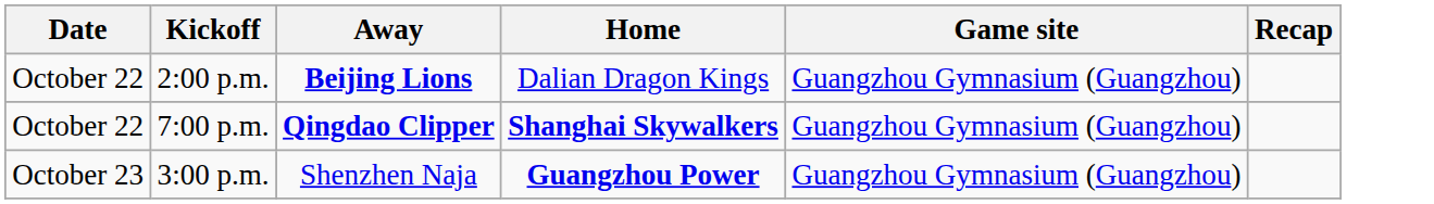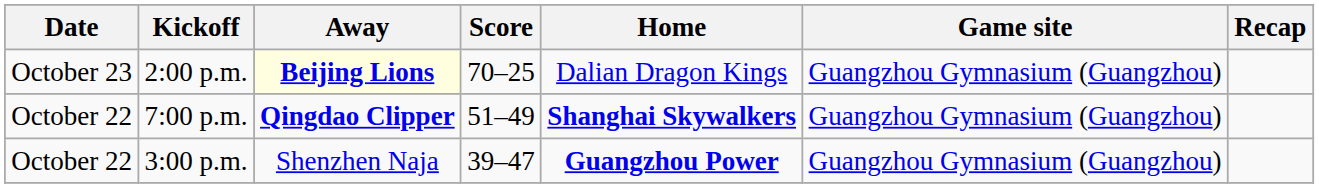 <table class="wikitable" style="font-size: 95%;">
 <tr>
 <th>Date</th>
 <th>Kickoff</th>
 <th>Away</th>
+<th>Score</th>
 <th>Home</th>
 <th>Game site</th>
 <th>Recap</th>
 </tr>
 <tr style="text-align:center;">
-<td>October 22</td>
+<td>October 23</td>
 <td>2:00 p.m.</td>
-<td><strong><a href='#'>Beijing Lions</a></strong></td>
+<td style="background: lightyellow;"><strong><a href='#'>Beijing Lions</a></strong></td>
+<td>70–25</td>
 <td><a href='#'>Dalian Dragon Kings</a></td>
 <td><a href='#'>Guangzhou Gymnasium</a> (<a href='#'>Guangzhou</a>)</td>
 <td></td>
 </tr>
 <tr style="text-align:center;">
 <td>October 22</td>
 <td>7:00 p.m.</td>
 <td><strong><a href='#'>Qingdao Clipper</a></strong></td>
+<td>51–49</td>
 <td><strong><a href='#'>Shanghai Skywalkers</a></strong></td>
 <td><a href='#'>Guangzhou Gymnasium</a> (<a href='#'>Guangzhou</a>)</td>
 <td></td>
 </tr>
 <tr style="text-align:center;">
-<td>October 23</td>
+<td>October 22</td>
 <td>3:00 p.m.</td>
 <td><a href='#'>Shenzhen Naja</a></td>
+<td>39–47</td>
 <td><strong><a href='#'>Guangzhou Power</a></strong></td>
 <td><a href='#'>Guangzhou Gymnasium</a> (<a href='#'>Guangzhou</a>)</td>
 <td></td>
 </tr>
 </table>
